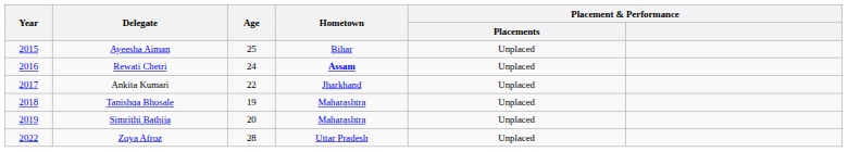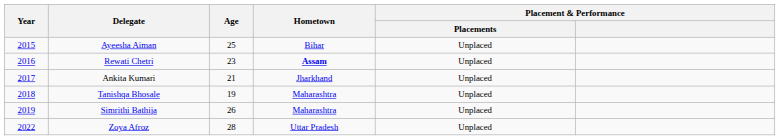 <table class="wikitable" style="text-align:center; line-height:20px; font-size:90%; width:100%;">
 <tr>
 <th rowspan="2"  width=50px>Year</th>
 <th rowspan="2"  width=200px>Delegate</th>
 <th rowspan="2"  width=50px>Age</th>
 <th rowspan="2"  width=150px>Hometown</th>
 <th colspan="2"  width=100px>Placement & Performance</th>
 </tr>
 <tr>
 <th width=250px>Placements</th>
 <th width=250px></th>
 </tr>
 <tr>
 <td> <a href='#'>2015</a></td>
 <td><a href='#'>Ayeesha Aiman</a></td>
 <td>25</td>
 <td><a href='#'>Bihar</a></td>
 <td>Unplaced</td>
 <td></td>
 </tr>
 <tr>
 <td> <a href='#'>2016</a></td>
 <td><a href='#'>Rewati Chetri</a></td>
-<td>24</td>
+<td>23</td>
 <td><strong><a href='#'>Assam</a></strong></td>
 <td>Unplaced</td>
 <td></td>
 </tr>
 <tr>
 <td> <a href='#'>2017</a></td>
 <td>Ankita Kumari</td>
-<td>22</td>
+<td>21</td>
 <td><a href='#'>Jharkhand</a></td>
 <td>Unplaced</td>
 <td></td>
 </tr>
 <tr>
 <td> <a href='#'>2018</a></td>
 <td><a href='#'>Tanishqa Bhosale</a></td>
 <td>19</td>
 <td><a href='#'>Maharashtra</a></td>
 <td>Unplaced</td>
 <td></td>
 </tr>
 <tr>
 <td> <a href='#'>2019</a></td>
 <td><a href='#'>Simrithi Bathija</a></td>
-<td>20</td>
+<td>26</td>
 <td><a href='#'>Maharashtra</a></td>
 <td>Unplaced</td>
 <td></td>
 </tr>
 <tr>
 <td> <a href='#'>2022</a></td>
 <td><a href='#'>Zoya Afroz</a></td>
 <td>28</td>
 <td><a href='#'>Uttar Pradesh</a></td>
 <td>Unplaced</td>
 <td></td>
 </tr>
 </table>
